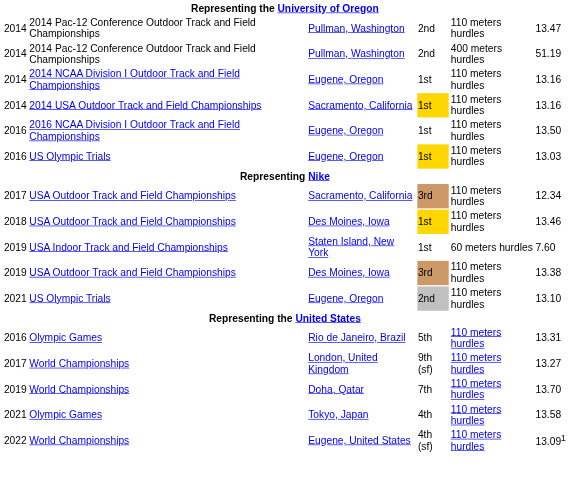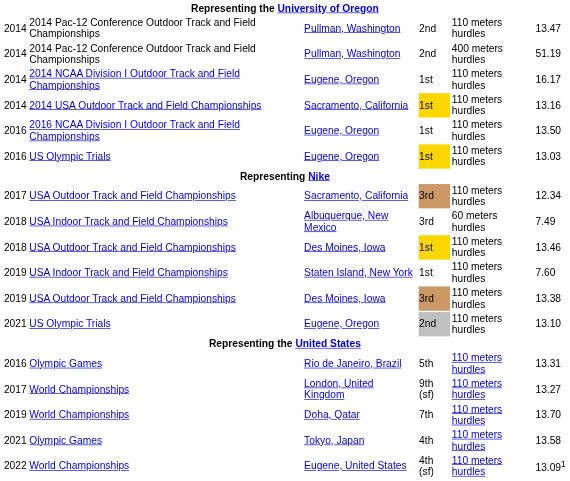 <table>
 <tr>
 <th colspan="6">Representing the <a href='#'>University of Oregon</a></th>
 </tr>
 <tr>
 <td>2014</td>
 <td>2014 Pac-12 Conference Outdoor Track and Field Championships</td>
 <td><a href='#'>Pullman, Washington</a></td>
 <td>2nd</td>
 <td>110 meters hurdles</td>
 <td>13.47</td>
 </tr>
 <tr>
 <td>2014</td>
 <td>2014 Pac-12 Conference Outdoor Track and Field Championships</td>
 <td><a href='#'>Pullman, Washington</a></td>
 <td>2nd</td>
 <td>400 meters hurdles</td>
 <td>51.19</td>
 </tr>
 <tr>
 <td>2014</td>
 <td><a href='#'>2014 NCAA Division I Outdoor Track and Field Championships</a></td>
 <td><a href='#'>Eugene, Oregon</a></td>
 <td>1st</td>
 <td>110 meters hurdles</td>
-<td>13.16</td>
+<td>16.17</td>
 </tr>
 <tr>
 <td>2014</td>
 <td><a href='#'>2014 USA Outdoor Track and Field Championships</a></td>
 <td><a href='#'>Sacramento, California</a></td>
 <td bgcolor=gold>1st</td>
 <td>110 meters hurdles</td>
 <td>13.16</td>
 </tr>
 <tr>
 <td>2016</td>
 <td><a href='#'>2016 NCAA Division I Outdoor Track and Field Championships</a></td>
 <td><a href='#'>Eugene, Oregon</a></td>
 <td>1st</td>
 <td>110 meters hurdles</td>
 <td>13.50</td>
 </tr>
 <tr>
 <td>2016</td>
 <td><a href='#'>US Olympic Trials</a></td>
 <td><a href='#'>Eugene, Oregon</a></td>
 <td bgcolor=gold>1st</td>
 <td>110 meters hurdles</td>
 <td>13.03</td>
 </tr>
 <tr>
 <th colspan="6">Representing <a href='#'>Nike</a></th>
 </tr>
 <tr>
 <td>2017</td>
 <td><a href='#'>USA Outdoor Track and Field Championships</a></td>
 <td><a href='#'>Sacramento, California</a></td>
 <td bgcolor=cc9966>3rd</td>
 <td>110 meters hurdles</td>
 <td>12.34</td>
 </tr>
 <tr>
 <td>2018</td>
+<td><a href='#'>USA Indoor Track and Field Championships</a></td>
+<td><a href='#'>Albuquerque, New Mexico</a></td>
+<td>3rd</td>
+<td>60 meters hurdles</td>
+<td>7.49</td>
+</tr>
+<tr>
+<td>2018</td>
 <td><a href='#'>USA Outdoor Track and Field Championships</a></td>
 <td><a href='#'>Des Moines, Iowa</a></td>
 <td bgcolor=gold>1st</td>
 <td>110 meters hurdles</td>
 <td>13.46</td>
 </tr>
 <tr>
 <td>2019</td>
 <td><a href='#'>USA Indoor Track and Field Championships</a></td>
 <td><a href='#'>Staten Island, New York</a></td>
 <td>1st</td>
-<td>60 meters hurdles</td>
+<td>110 meters hurdles</td>
 <td>7.60</td>
 </tr>
 <tr>
 <td>2019</td>
 <td><a href='#'>USA Outdoor Track and Field Championships</a></td>
 <td><a href='#'>Des Moines, Iowa</a></td>
 <td bgcolor=cc9966>3rd</td>
 <td>110 meters hurdles</td>
 <td>13.38</td>
 </tr>
 <tr>
 <td>2021</td>
 <td><a href='#'>US Olympic Trials</a></td>
 <td><a href='#'>Eugene, Oregon</a></td>
 <td bgcolor=silver>2nd</td>
 <td>110 meters hurdles</td>
 <td>13.10</td>
 </tr>
 <tr>
 <th colspan="6">Representing the <a href='#'>United States</a></th>
 </tr>
 <tr>
 <td>2016</td>
 <td><a href='#'>Olympic Games</a></td>
 <td><a href='#'>Rio de Janeiro, Brazil</a></td>
 <td>5th</td>
 <td><a href='#'>110 meters hurdles</a></td>
 <td>13.31</td>
 </tr>
 <tr>
 <td>2017</td>
 <td><a href='#'>World Championships</a></td>
 <td><a href='#'>London, United Kingdom</a></td>
 <td>9th (sf)</td>
 <td><a href='#'>110 meters hurdles</a></td>
 <td>13.27</td>
 </tr>
 <tr>
 <td>2019</td>
 <td><a href='#'>World Championships</a></td>
 <td><a href='#'>Doha, Qatar</a></td>
 <td>7th</td>
 <td><a href='#'>110 meters hurdles</a></td>
 <td>13.70</td>
 </tr>
 <tr>
 <td>2021</td>
 <td><a href='#'>Olympic Games</a></td>
 <td><a href='#'>Tokyo, Japan</a></td>
 <td>4th</td>
 <td><a href='#'>110 meters hurdles</a></td>
 <td>13.58</td>
 </tr>
 <tr>
 <td>2022</td>
 <td><a href='#'>World Championships</a></td>
 <td><a href='#'>Eugene, United States</a></td>
 <td>4th (sf)</td>
 <td><a href='#'>110 meters hurdles</a></td>
 <td>13.09<sup>1</sup></td>
 </tr>
 </table>
